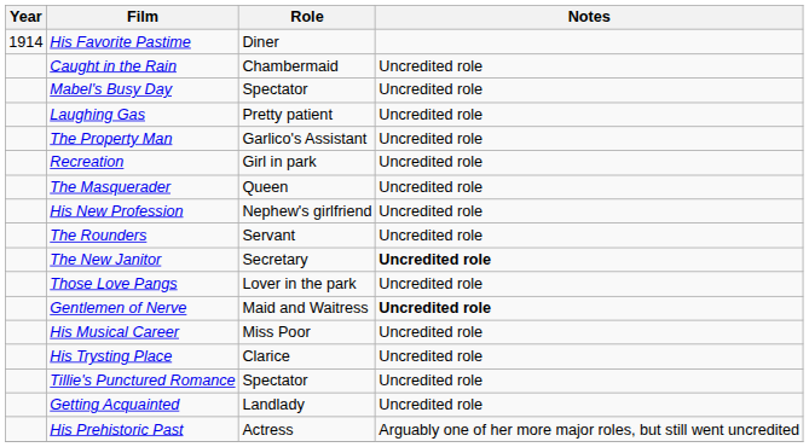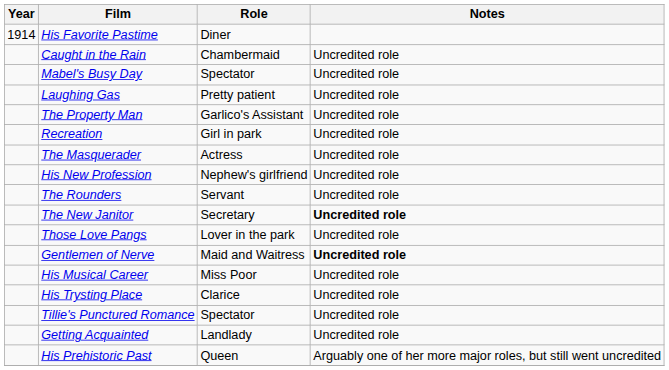 <table class = "wikitable sortable">
 <tr>
 <th>Year</th>
 <th>Film</th>
 <th>Role</th>
 <th>Notes</th>
 </tr>
 <tr>
 <td>1914</td>
 <td><em><a href='#'>His Favorite Pastime</a></em></td>
 <td>Diner</td>
 <td></td>
 </tr>
 <tr>
 <td></td>
 <td><em><a href='#'>Caught in the Rain</a></em></td>
 <td>Chambermaid</td>
 <td>Uncredited role</td>
 </tr>
 <tr>
 <td></td>
 <td><em><a href='#'>Mabel's Busy Day</a></em></td>
 <td>Spectator</td>
 <td>Uncredited role</td>
 </tr>
 <tr>
 <td></td>
 <td><em><a href='#'>Laughing Gas</a></em></td>
 <td>Pretty patient</td>
 <td>Uncredited role</td>
 </tr>
 <tr>
 <td></td>
 <td><em><a href='#'>The Property Man</a></em></td>
 <td>Garlico's Assistant</td>
 <td>Uncredited role</td>
 </tr>
 <tr>
 <td></td>
 <td><em><a href='#'>Recreation</a></em></td>
 <td>Girl in park</td>
 <td>Uncredited role</td>
 </tr>
 <tr>
 <td></td>
 <td><em><a href='#'>The Masquerader</a></em></td>
-<td>Queen</td>
+<td>Actress</td>
 <td>Uncredited role</td>
 </tr>
 <tr>
 <td></td>
 <td><em><a href='#'>His New Profession</a></em></td>
 <td>Nephew's girlfriend</td>
 <td>Uncredited role</td>
 </tr>
 <tr>
 <td></td>
 <td><em><a href='#'>The Rounders</a></em></td>
 <td>Servant</td>
 <td>Uncredited role</td>
 </tr>
 <tr>
 <td></td>
 <td><em><a href='#'>The New Janitor</a></em></td>
 <td>Secretary</td>
 <td><strong>Uncredited role</strong></td>
 </tr>
 <tr>
 <td></td>
 <td><em><a href='#'>Those Love Pangs</a></em></td>
 <td>Lover in the park</td>
 <td>Uncredited role</td>
 </tr>
 <tr>
 <td></td>
 <td><em><a href='#'>Gentlemen of Nerve</a></em></td>
 <td>Maid and Waitress</td>
 <td><strong>Uncredited role</strong></td>
 </tr>
 <tr>
 <td></td>
 <td><em><a href='#'>His Musical Career</a></em></td>
 <td>Miss Poor</td>
 <td>Uncredited role</td>
 </tr>
 <tr>
 <td></td>
 <td><em><a href='#'>His Trysting Place</a></em></td>
 <td>Clarice</td>
 <td>Uncredited role</td>
 </tr>
 <tr>
 <td></td>
 <td><em><a href='#'>Tillie's Punctured Romance</a></em></td>
 <td>Spectator</td>
 <td>Uncredited role</td>
 </tr>
 <tr>
 <td></td>
 <td><em><a href='#'>Getting Acquainted</a></em></td>
 <td>Landlady</td>
 <td>Uncredited role</td>
 </tr>
 <tr>
 <td></td>
 <td><em><a href='#'>His Prehistoric Past</a></em></td>
-<td>Actress</td>
+<td>Queen</td>
 <td>Arguably one of her more major roles, but still went uncredited</td>
 </tr>
 <tr>
 </tr>
 </table>
